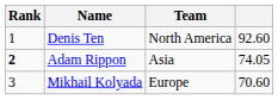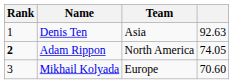 <table class="wikitable">
 <tr>
 <th>Rank</th>
 <th>Name</th>
 <th>Team</th>
 <th></th>
 </tr>
 <tr>
 <td>1</td>
 <td><a href='#'>Denis Ten</a></td>
-<td>North America</td>
-<td>92.60</td>
+<td>Asia</td>
+<td>92.63</td>
 </tr>
 <tr>
 <td><strong>2</strong></td>
 <td><a href='#'>Adam Rippon</a></td>
-<td>Asia</td>
+<td>North America</td>
 <td>74.05</td>
 </tr>
 <tr>
 <td>3</td>
 <td><a href='#'>Mikhail Kolyada</a></td>
 <td>Europe</td>
 <td>70.60</td>
 </tr>
 </table>
